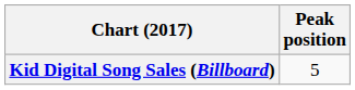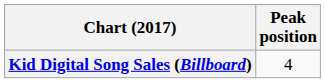 <table class="wikitable plainrowheaders" style="text-align:center">
 <tr>
 <th scope="col">Chart (2017)</th>
 <th scope="col">Peak<br>position</th>
 </tr>
 <tr>
 <th scope="row"><a href='#'>Kid Digital Song Sales</a> (<em><a href='#'>Billboard</a></em>)</th>
-<td>5</td>
+<td>4</td>
 </tr>
 </table>
